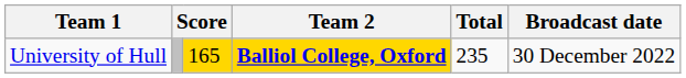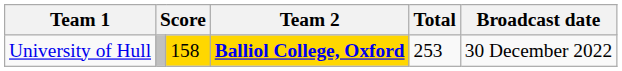 <table class="wikitable">
 <tr>
 <th>Team 1</th>
 <th colspan=2>Score</th>
 <th>Team 2</th>
 <th>Total</th>
 <th>Broadcast date</th>
 </tr>
 <tr>
 <td><a href='#'>University of Hull</a></td>
 <td style="background:silver"></td>
-<td style="background:gold">165</td>
+<td style="background:gold">158</td>
 <td style="background: gold;"><strong><a href='#'>Balliol College, Oxford</a></strong></td>
-<td>235</td>
+<td>253</td>
 <td>30 December 2022</td>
 </tr>
 </table>
